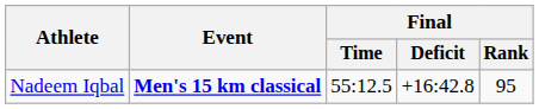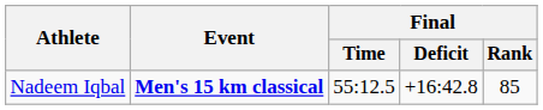 <table class="wikitable" style="font-size:90%">
 <tr>
 <th rowspan="2">Athlete</th>
 <th rowspan="2">Event</th>
 <th colspan="3">Final</th>
 </tr>
 <tr style="font-size:95%">
 <th>Time</th>
 <th>Deficit</th>
 <th>Rank</th>
 </tr>
 <tr align=center>
 <td align=left><a href='#'>Nadeem Iqbal</a></td>
 <td align=left><strong><a href='#'>Men's 15 km classical</a></strong></td>
 <td>55:12.5</td>
 <td>+16:42.8</td>
-<td>95</td>
+<td>85</td>
 </tr>
 </table>
